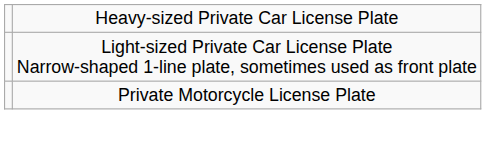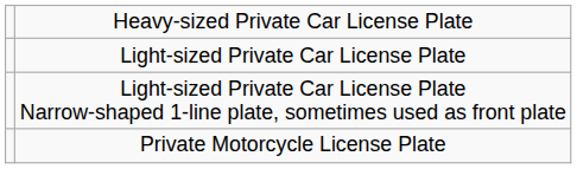 <table class=wikitable style="text-align:center;">
 <tr>
 <td></td>
 <td>Heavy-sized Private Car License Plate</td>
+</tr>
+<tr>
+<td></td>
+<td>Light-sized Private Car License Plate</td>
 </tr>
 <tr>
 <td></td>
 <td>Light-sized Private Car License Plate<br>Narrow-shaped 1-line plate, sometimes used as front plate</td>
 </tr>
 <tr>
 <td></td>
 <td>Private Motorcycle License Plate</td>
 </tr>
 </table>
